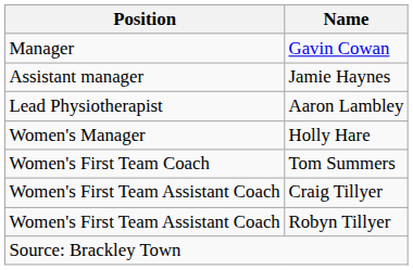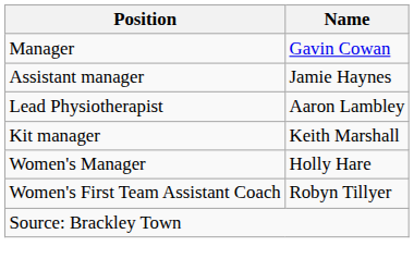 <table class="wikitable">
 <tr>
 <th>Position</th>
 <th>Name</th>
 </tr>
 <tr>
 <td>Manager</td>
 <td><a href='#'>Gavin Cowan</a></td>
 </tr>
 <tr>
 <td>Assistant manager</td>
 <td>Jamie Haynes</td>
 </tr>
 <tr>
 <td>Lead Physiotherapist</td>
 <td>Aaron Lambley</td>
 </tr>
 <tr>
+<td>Kit manager</td>
+<td>Keith Marshall</td>
+</tr>
+<tr>
 <td>Women's Manager</td>
 <td>Holly Hare</td>
-</tr>
-<tr>
-<td>Women's First Team Coach</td>
-<td>Tom Summers</td>
-</tr>
-<tr>
-<td>Women's First Team Assistant Coach</td>
-<td>Craig Tillyer</td>
 </tr>
 <tr>
 <td>Women's First Team Assistant Coach</td>
 <td>Robyn Tillyer</td>
 </tr>
 <tr>
 <td colspan="2">Source: Brackley Town</td>
 </tr>
 </table>
